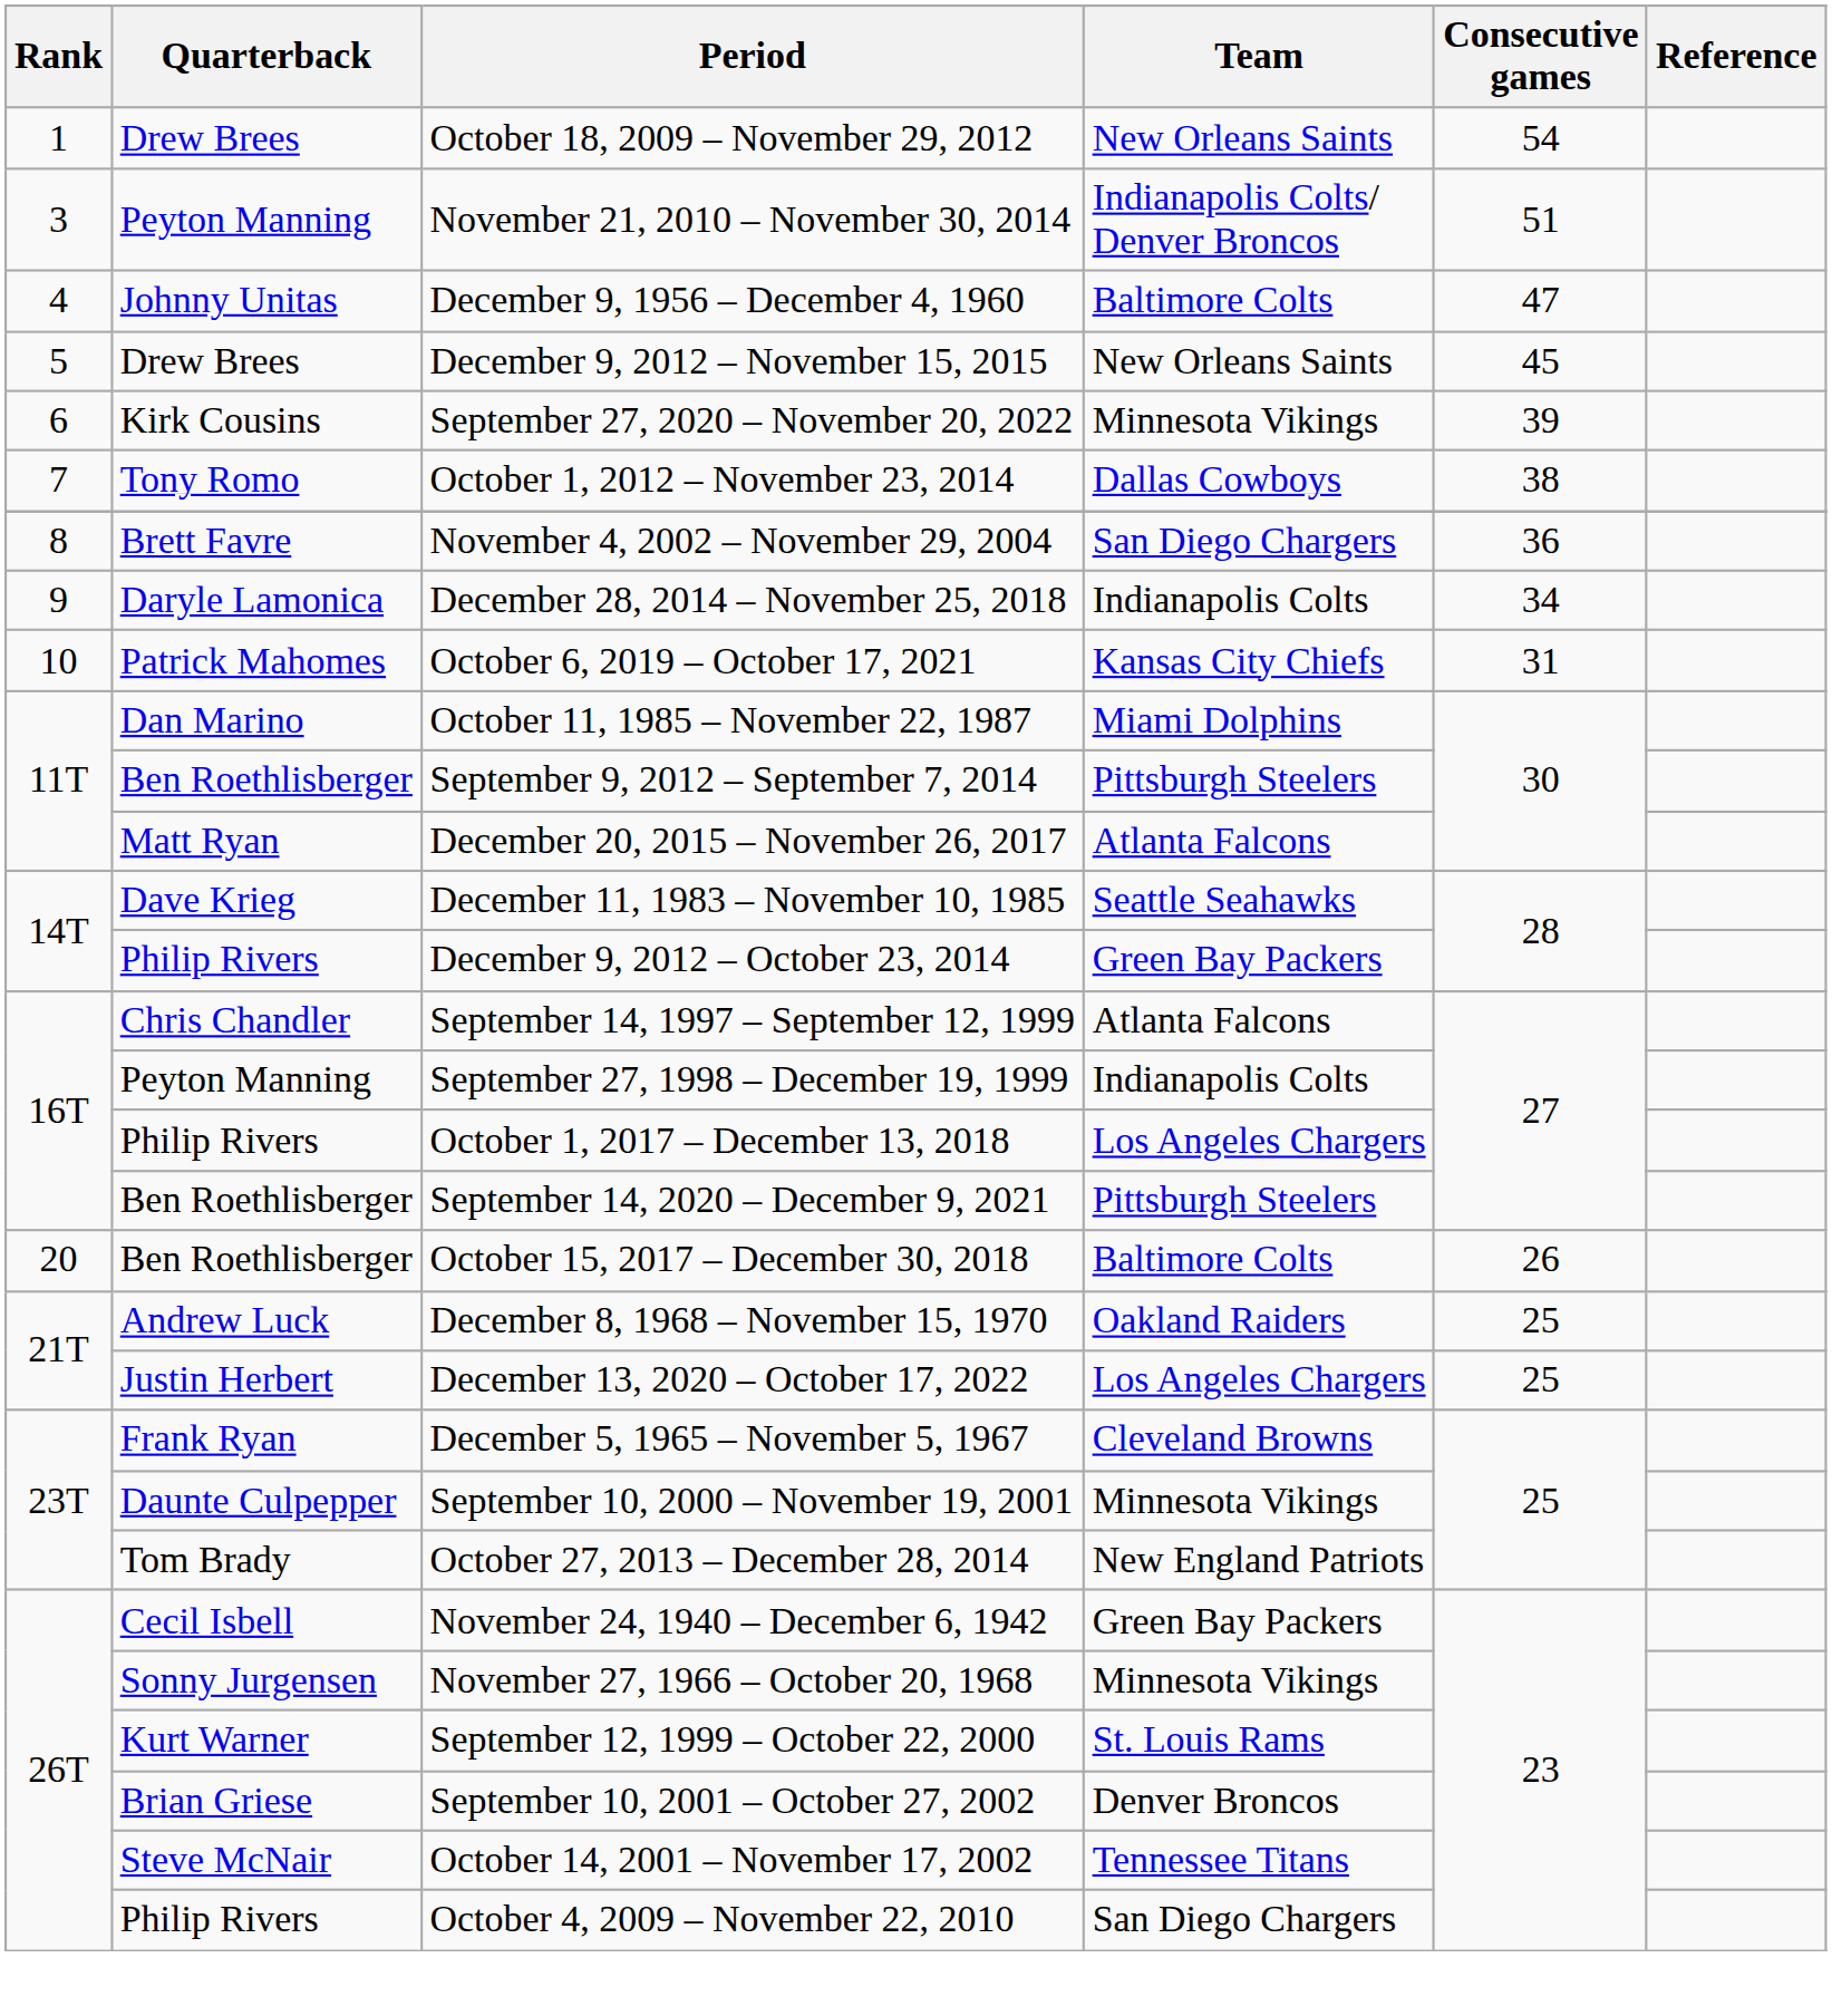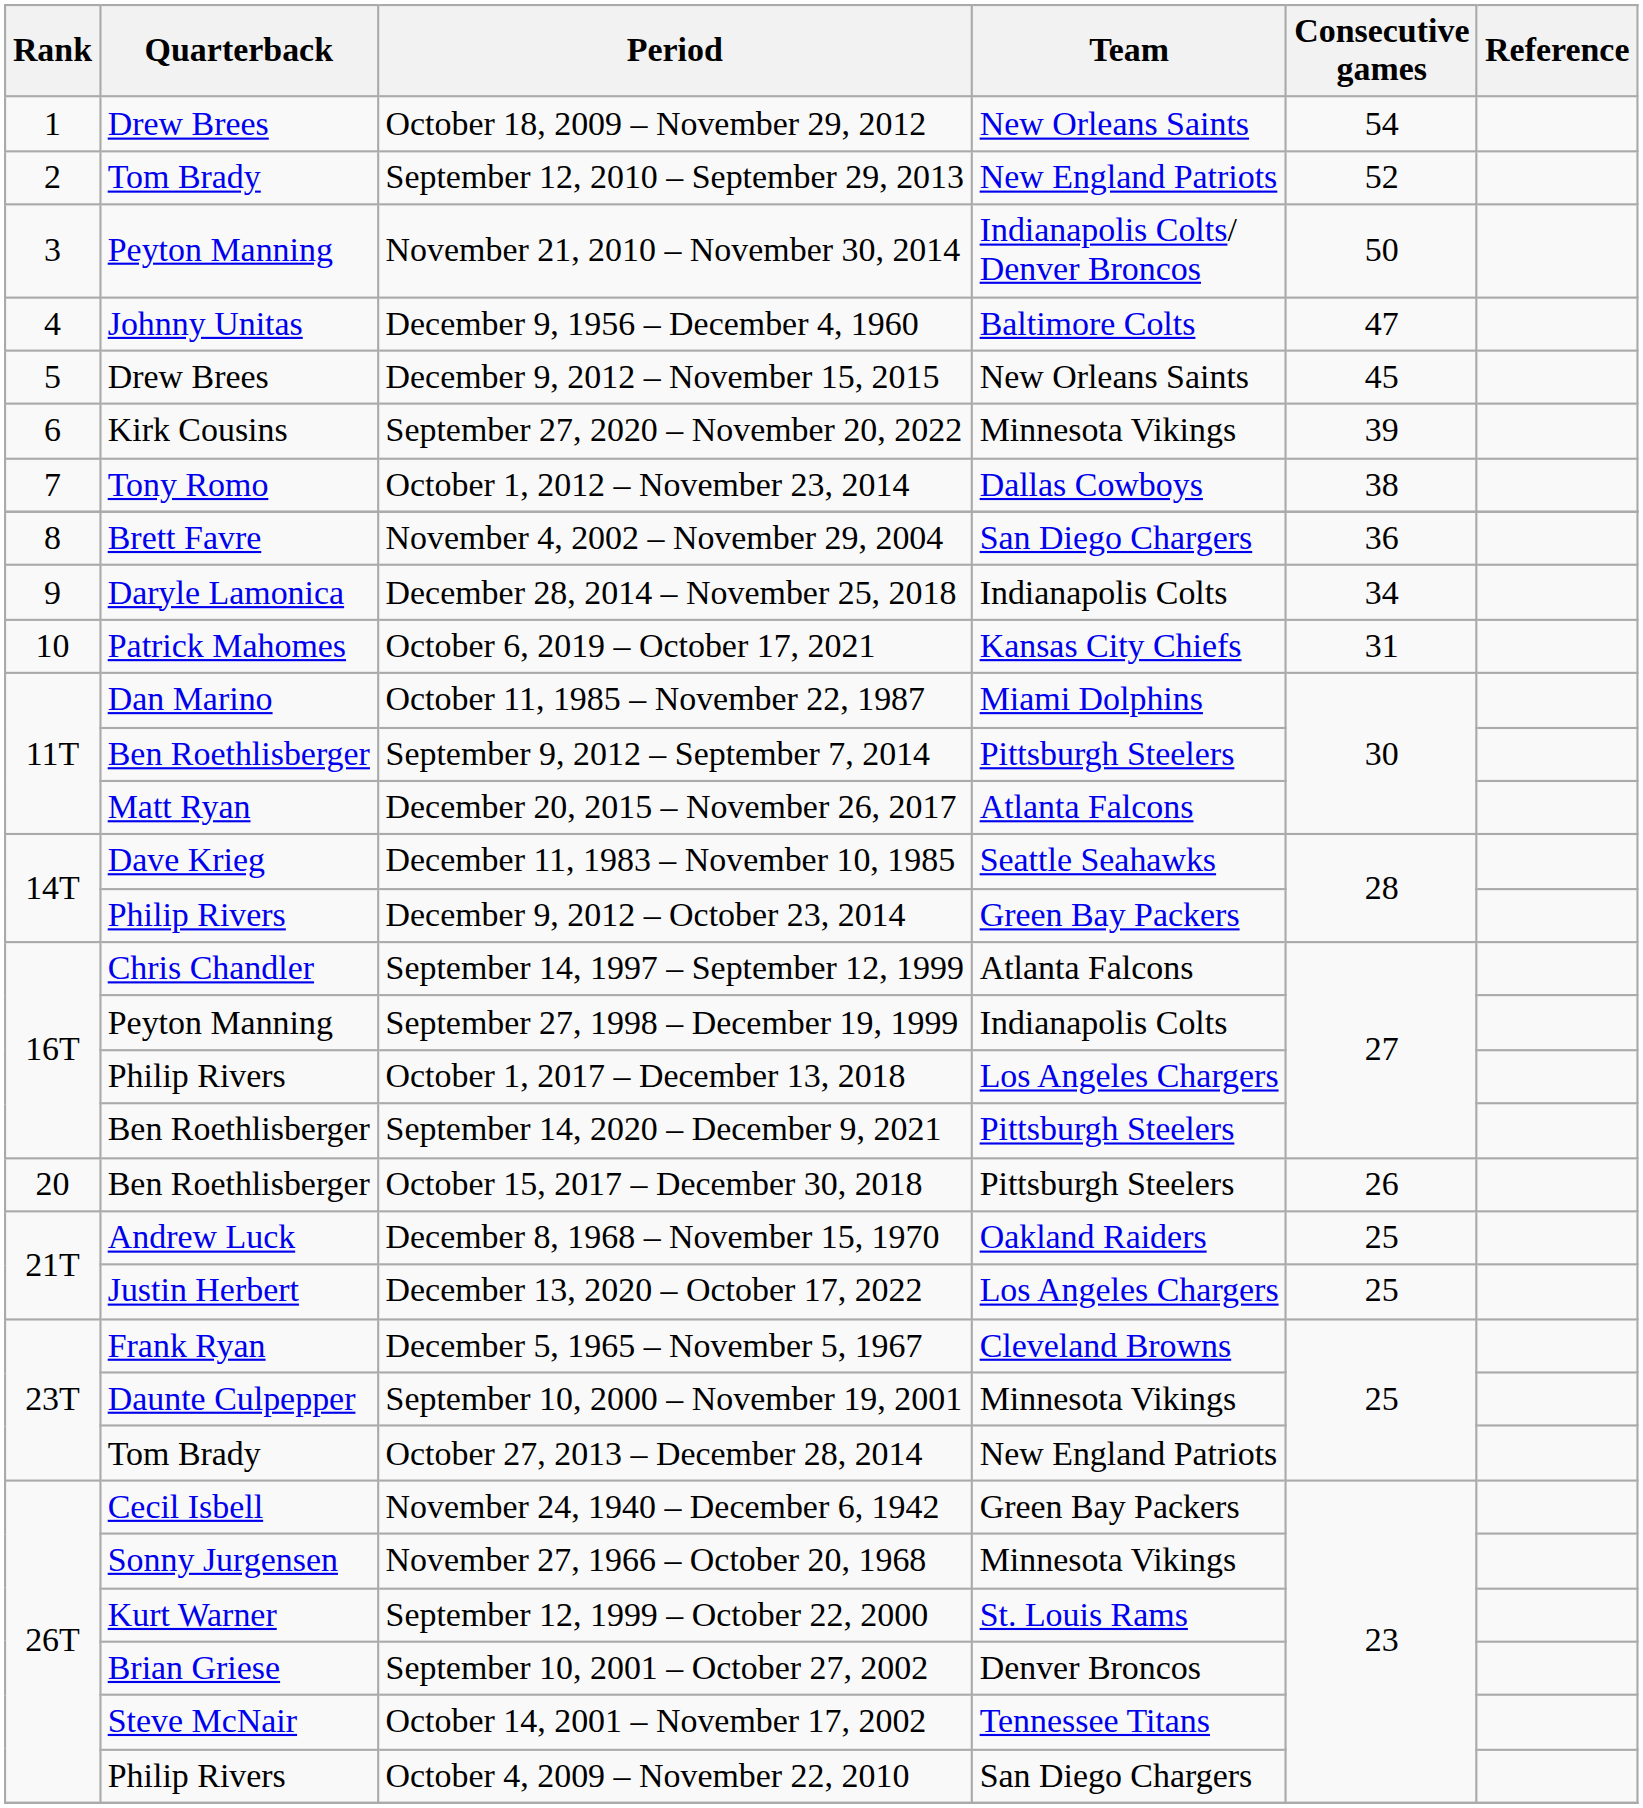 <table class="wikitable">
 <tr>
 <th>Rank</th>
 <th>Quarterback</th>
 <th>Period</th>
 <th>Team</th>
 <th>Consecutive<br>games</th>
 <th>Reference</th>
 </tr>
 <tr>
 <td style="text-align:center;">1</td>
 <td><a href='#'>Drew Brees</a></td>
 <td>October 18, 2009 – November 29, 2012</td>
 <td><a href='#'>New Orleans Saints</a></td>
 <td style="text-align:center;">54</td>
 <td style="text-align:center;"></td>
 </tr>
 <tr>
+<td style="text-align:center;">2</td>
+<td><a href='#'>Tom Brady</a></td>
+<td>September 12, 2010 – September 29, 2013</td>
+<td><a href='#'>New England Patriots</a></td>
+<td style="text-align:center;">52</td>
+<td style="text-align:center;"></td>
+</tr>
+<tr>
 <td style="text-align:center;">3</td>
 <td><a href='#'>Peyton Manning</a></td>
 <td>November 21, 2010 – November 30, 2014</td>
 <td><a href='#'>Indianapolis Colts</a>/ <br><a href='#'>Denver Broncos</a></td>
-<td style="text-align:center;">51</td>
+<td style="text-align:center;">50</td>
 <td style="text-align:center;"></td>
 </tr>
 <tr>
 <td style="text-align:center;">4</td>
 <td><a href='#'>Johnny Unitas</a></td>
 <td>December 9, 1956 – December 4, 1960</td>
 <td><a href='#'>Baltimore Colts</a></td>
 <td style="text-align:center;">47</td>
 <td style="text-align:center;"></td>
 </tr>
 <tr>
 <td style="text-align:center;">5</td>
 <td>Drew Brees</td>
 <td>December 9, 2012 – November 15, 2015</td>
 <td>New Orleans Saints</td>
 <td style="text-align:center;">45</td>
 <td style="text-align:center;"></td>
 </tr>
 <tr>
 <td style="text-align:center;">6</td>
 <td>Kirk Cousins</td>
 <td>September 27, 2020 – November 20, 2022</td>
 <td>Minnesota Vikings</td>
 <td style="text-align:center;">39</td>
 <td style="text-align:center;"></td>
 </tr>
 <tr>
 <td style="text-align:center;">7</td>
 <td><a href='#'>Tony Romo</a></td>
 <td>October 1, 2012 – November 23, 2014</td>
 <td><a href='#'>Dallas Cowboys</a></td>
 <td style="text-align:center;">38</td>
 <td style="text-align:center;"></td>
 </tr>
 <tr bgcolor="lightgray" style="font-weight:bold">
 </tr>
 <tr>
 <td style="text-align:center;">8</td>
 <td><a href='#'>Brett Favre</a></td>
 <td>November 4, 2002 – November 29, 2004</td>
 <td><a href='#'>San Diego Chargers</a></td>
 <td style="text-align:center;">36</td>
 <td style="text-align:center;"></td>
 </tr>
 <tr>
 <td style="text-align:center;">9</td>
 <td><a href='#'>Daryle Lamonica</a></td>
 <td>December 28, 2014 – November 25, 2018</td>
 <td>Indianapolis Colts</td>
 <td style="text-align:center;">34</td>
 <td style="text-align:center;"></td>
 </tr>
 <tr>
 <td style="text-align:center;" rowspan="1">10</td>
 <td><a href='#'>Patrick Mahomes</a></td>
 <td>October 6, 2019 – October 17, 2021</td>
 <td><a href='#'>Kansas City Chiefs</a></td>
 <td style="text-align:center;">31</td>
 <td style="text-align:center;"></td>
 </tr>
 <tr>
 <td style="text-align:center;" rowspan="3">11T</td>
 <td><a href='#'>Dan Marino</a></td>
 <td>October 11, 1985 – November 22, 1987</td>
 <td><a href='#'>Miami Dolphins</a></td>
 <td style="text-align:center;" rowspan="3">30</td>
 <td style="text-align:center;"></td>
 </tr>
 <tr>
 <td><a href='#'>Ben Roethlisberger</a></td>
 <td>September 9, 2012 – September 7, 2014</td>
 <td><a href='#'>Pittsburgh Steelers</a></td>
 <td style="text-align:center;"></td>
 </tr>
 <tr>
 <td><a href='#'>Matt Ryan</a></td>
 <td>December 20, 2015 – November 26, 2017</td>
 <td><a href='#'>Atlanta Falcons</a></td>
 <td style="text-align:center;"></td>
 </tr>
 <tr>
 <td style="text-align:center;" rowspan="2">14T</td>
 <td><a href='#'>Dave Krieg</a></td>
 <td>December 11, 1983 – November 10, 1985</td>
 <td><a href='#'>Seattle Seahawks</a></td>
 <td style="text-align:center;" rowspan="2">28</td>
 <td style="text-align:center;"></td>
 </tr>
 <tr>
 <td><a href='#'>Philip Rivers</a></td>
 <td>December 9, 2012 – October 23, 2014</td>
 <td><a href='#'>Green Bay Packers</a></td>
 <td style="text-align:center;"></td>
 </tr>
 <tr>
 <td style="text-align:center;" rowspan="4">16T</td>
 <td><a href='#'>Chris Chandler</a></td>
 <td>September 14, 1997 – September 12, 1999</td>
 <td>Atlanta Falcons</td>
 <td style="text-align:center;" rowspan="4">27</td>
 <td style="text-align:center;"></td>
 </tr>
 <tr>
 <td>Peyton Manning</td>
 <td>September 27, 1998 – December 19, 1999</td>
 <td>Indianapolis Colts</td>
 <td style="text-align:center;"></td>
 </tr>
 <tr>
 <td>Philip Rivers</td>
 <td>October 1, 2017 – December 13, 2018</td>
 <td><a href='#'>Los Angeles Chargers</a></td>
 <td style="text-align:center;"></td>
 </tr>
 <tr>
 <td>Ben Roethlisberger</td>
 <td>September 14, 2020 – December 9, 2021</td>
 <td><a href='#'>Pittsburgh Steelers</a></td>
 <td style="text-align:center;"></td>
 </tr>
 <tr>
 <td style="text-align:center;" rowspan="1">20</td>
 <td>Ben Roethlisberger</td>
 <td>October 15, 2017 – December 30, 2018</td>
-<td><a href='#'>Baltimore Colts</a></td>
+<td>Pittsburgh Steelers</td>
 <td style="text-align:center;">26</td>
 <td style="text-align:center;"></td>
 </tr>
 <tr>
 <td style="text-align:center;" rowspan="2">21T</td>
 <td><a href='#'>Andrew Luck</a></td>
 <td>December 8, 1968 – November 15, 1970</td>
 <td><a href='#'>Oakland Raiders</a></td>
 <td style="text-align:center;">25</td>
 <td style="text-align:center;"></td>
 </tr>
 <tr>
 <td><a href='#'>Justin Herbert</a></td>
 <td>December 13, 2020 – October 17, 2022</td>
 <td><a href='#'>Los Angeles Chargers</a></td>
 <td style="text-align:center;">25</td>
 <td style="text-align:center;"></td>
 </tr>
 <tr>
 <td style="text-align:center;" rowspan="3">23T</td>
 <td><a href='#'>Frank Ryan</a></td>
 <td>December 5, 1965 – November 5, 1967</td>
 <td><a href='#'>Cleveland Browns</a></td>
 <td style="text-align:center;" rowspan="3">25</td>
 <td style="text-align:center;"></td>
 </tr>
 <tr>
 <td><a href='#'>Daunte Culpepper</a></td>
 <td>September 10, 2000 – November 19, 2001</td>
 <td>Minnesota Vikings</td>
 <td style="text-align:center;"></td>
 </tr>
 <tr>
 <td>Tom Brady</td>
 <td>October 27, 2013 – December 28, 2014</td>
 <td>New England Patriots</td>
 <td style="text-align:center;"></td>
 </tr>
 <tr>
 <td style="text-align:center;" rowspan="6">26T</td>
 <td><a href='#'>Cecil Isbell</a></td>
 <td>November 24, 1940 – December 6, 1942</td>
 <td>Green Bay Packers</td>
 <td style="text-align:center;" rowspan="6">23</td>
 <td style="text-align:center;"></td>
 </tr>
 <tr>
 <td><a href='#'>Sonny Jurgensen</a></td>
 <td>November 27, 1966 – October 20, 1968</td>
 <td>Minnesota Vikings</td>
 <td style="text-align:center;"></td>
 </tr>
 <tr>
 <td><a href='#'>Kurt Warner</a></td>
 <td>September 12, 1999 – October 22, 2000</td>
 <td><a href='#'>St. Louis Rams</a></td>
 <td style="text-align:center;"></td>
 </tr>
 <tr>
 <td><a href='#'>Brian Griese</a></td>
 <td>September 10, 2001 – October 27, 2002</td>
 <td>Denver Broncos</td>
 <td style="text-align:center;"></td>
 </tr>
 <tr>
 <td><a href='#'>Steve McNair</a></td>
 <td>October 14, 2001 – November 17, 2002</td>
 <td><a href='#'>Tennessee Titans</a></td>
 <td style="text-align:center;"></td>
 </tr>
 <tr>
 <td>Philip Rivers</td>
 <td>October 4, 2009 – November 22, 2010</td>
 <td>San Diego Chargers</td>
 <td style="text-align:center;"></td>
 </tr>
 <tr>
 </tr>
 </table>
